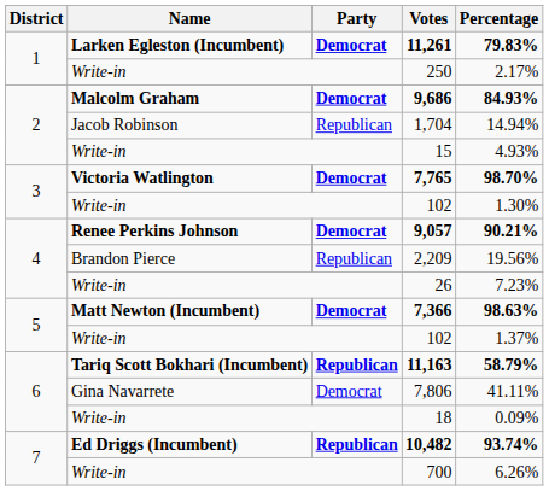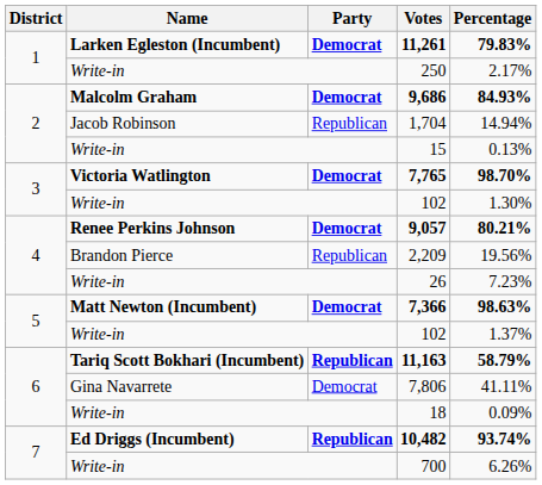 <table class="wikitable sortable" style="text-align:right;" border="1">
 <tr>
 <th scope="col">District</th>
 <th scope="col">Name</th>
 <th scope="col">Party</th>
 <th scope="col">Votes</th>
 <th scope="col">Percentage</th>
 </tr>
 <tr>
 <td rowspan="2" align="center">1</td>
 <td align="left" data-sort-value="Egleston, Larken"><strong>Larken Egleston (Incumbent)</strong></td>
 <td align="left" ><strong><a href='#'>Democrat</a></strong></td>
 <td><strong>11,261</strong></td>
 <td><strong>79.83%</strong></td>
 </tr>
 <tr>
 <td align="left" data-sort-value="ZZ" colspan="2"><em>Write-in</em></td>
 <td>250</td>
 <td>2.17%</td>
 </tr>
 <tr>
 <td rowspan="3" align="center">2</td>
 <td align="left" data-sort-value="Graham, Malcolm"><strong>Malcolm Graham</strong></td>
 <td align="left" ><strong><a href='#'>Democrat</a></strong></td>
 <td><strong>9,686</strong></td>
 <td><strong>84.93%</strong></td>
 </tr>
 <tr>
 <td align="left" data-sort-value="Robinson, Jacob">Jacob Robinson</td>
 <td align="left" ><a href='#'>Republican</a></td>
 <td>1,704</td>
 <td>14.94%</td>
 </tr>
 <tr>
 <td align="left" data-sort-value="ZZ" colspan="2"><em>Write-in</em></td>
 <td>15</td>
-<td>4.93%</td>
+<td>0.13%</td>
 </tr>
 <tr>
 <td rowspan="2" align="center">3</td>
 <td align="left" data-sort-value="Watlington, Victoria"><strong>Victoria Watlington</strong></td>
 <td align="left" ><strong><a href='#'>Democrat</a></strong></td>
 <td><strong>7,765</strong></td>
 <td><strong>98.70%</strong></td>
 </tr>
 <tr>
 <td align="left" data-sort-value="ZZ" colspan="2"><em>Write-in</em></td>
 <td>102</td>
 <td>1.30%</td>
 </tr>
 <tr>
 <td rowspan="3" align="center">4</td>
 <td align="left" data-sort-value="Johnson, Renee Perkins"><strong>Renee Perkins Johnson</strong></td>
 <td align="left" ><strong><a href='#'>Democrat</a></strong></td>
 <td><strong>9,057</strong></td>
-<td><strong>90.21%</strong></td>
+<td><strong>80.21%</strong></td>
 </tr>
 <tr>
 <td align="left" data-sort-value="Pierce, Brandon">Brandon Pierce</td>
 <td align="left" ><a href='#'>Republican</a></td>
 <td>2,209</td>
 <td>19.56%</td>
 </tr>
 <tr>
 <td align="left" data-sort-value="ZZ" colspan="2"><em>Write-in</em></td>
 <td>26</td>
 <td>7.23%</td>
 </tr>
 <tr>
 <td rowspan="2" align="center">5</td>
 <td align="left" data-sort-value="Newton, Matt"><strong>Matt Newton (Incumbent)</strong></td>
 <td align="left" ><strong><a href='#'>Democrat</a></strong></td>
 <td><strong>7,366</strong></td>
 <td><strong>98.63%</strong></td>
 </tr>
 <tr>
 <td align="left" data-sort-value="ZZ" colspan="2"><em>Write-in</em></td>
 <td>102</td>
 <td>1.37%</td>
 </tr>
 <tr>
 <td rowspan="3" align="center">6</td>
 <td align="left" data-sort-value="Bokhari, Tariq Scott"><strong>Tariq Scott Bokhari (Incumbent)</strong></td>
 <td align="left" ><strong><a href='#'>Republican</a></strong></td>
 <td><strong>11,163</strong></td>
 <td><strong>58.79%</strong></td>
 </tr>
 <tr>
 <td align="left" data-sort-value="Navarrete, Gina">Gina Navarrete</td>
 <td align="left" ><a href='#'>Democrat</a></td>
 <td>7,806</td>
 <td>41.11%</td>
 </tr>
 <tr>
 <td align="left" data-sort-value="ZZ" colspan="2"><em>Write-in</em></td>
 <td>18</td>
 <td>0.09%</td>
 </tr>
 <tr>
 <td rowspan="2" align="center">7</td>
 <td align="left" data-sort-value="Driggs, Ed"><strong>Ed Driggs (Incumbent)</strong></td>
 <td align="left" ><strong><a href='#'>Republican</a></strong></td>
 <td><strong>10,482</strong></td>
 <td><strong>93.74%</strong></td>
 </tr>
 <tr>
 <td align="left" data-sort-value="ZZ" colspan="2"><em>Write-in</em></td>
 <td>700</td>
 <td>6.26%</td>
 </tr>
 </table>
